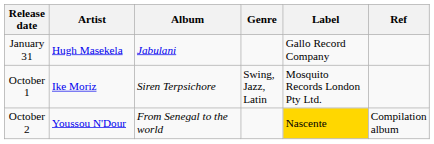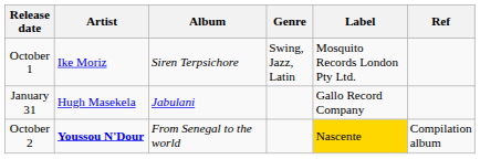 <table class="wikitable">
 <tr>
 <th>Release date</th>
 <th style="width:20%;">Artist</th>
 <th style="width:25%;">Album</th>
 <th style="width:10%;">Genre</th>
 <th style="width:20%;">Label</th>
 <th style="width:11%;">Ref</th>
 </tr>
 <tr>
+<td style="text-align:center;">October 1</td>
+<td><a href='#'>Ike Moriz</a></td>
+<td><em>Siren Terpsichore</em></td>
+<td>Swing, Jazz, Latin</td>
+<td>Mosquito Records London Pty Ltd.</td>
+<td></td>
+</tr>
+<tr>
 <td style="text-align:center;">January 31</td>
 <td><a href='#'>Hugh Masekela</a></td>
 <td><em><a href='#'>Jabulani</a></em></td>
 <td></td>
 <td>Gallo Record Company</td>
 <td></td>
 </tr>
 <tr>
-<td style="text-align:center;">October 1</td>
-<td><a href='#'>Ike Moriz</a></td>
-<td><em>Siren Terpsichore</em></td>
-<td>Swing, Jazz, Latin</td>
-<td>Mosquito Records London Pty Ltd.</td>
-<td></td>
-</tr>
-<tr>
 <td style="text-align:center;">October 2</td>
-<td><a href='#'>Youssou N'Dour</a></td>
+<td><strong><a href='#'>Youssou N'Dour</a></strong></td>
 <td><em>From Senegal to the world</em></td>
 <td></td>
 <td style="background: gold;">Nascente</td>
 <td>Compilation album</td>
 </tr>
 </table>
